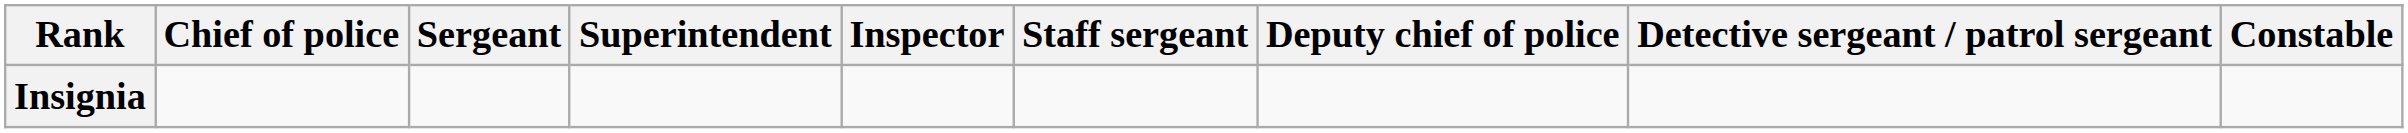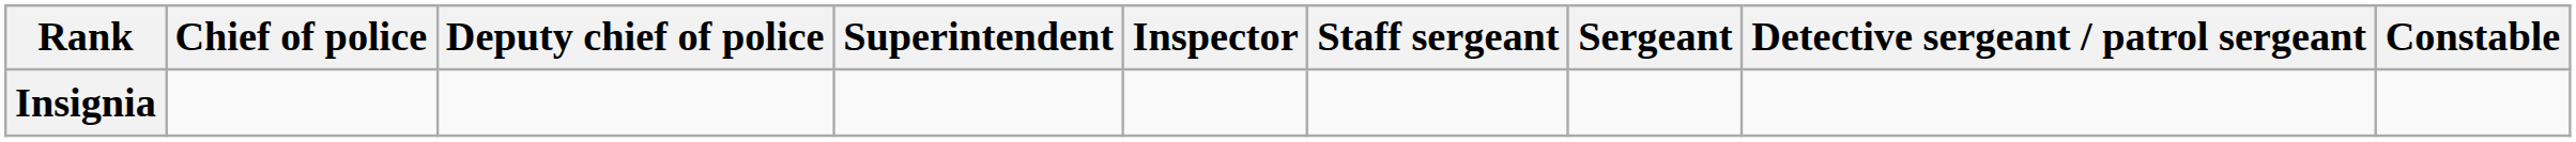 <table class="wikitable">
 <tr>
 <th>Rank</th>
 <th>Chief of police</th>
-<th>Sergeant</th>
+<th>Deputy chief of police</th>
 <th>Superintendent</th>
 <th>Inspector</th>
 <th>Staff sergeant</th>
-<th>Deputy chief of police</th>
+<th>Sergeant</th>
 <th>Detective sergeant / patrol sergeant</th>
 <th>Constable</th>
 </tr>
 <tr>
 <th>Insignia</th>
 <td></td>
 <td></td>
 <td></td>
 <td></td>
 <td></td>
 <td></td>
 <td></td>
 <td></td>
 </tr>
 </table>
